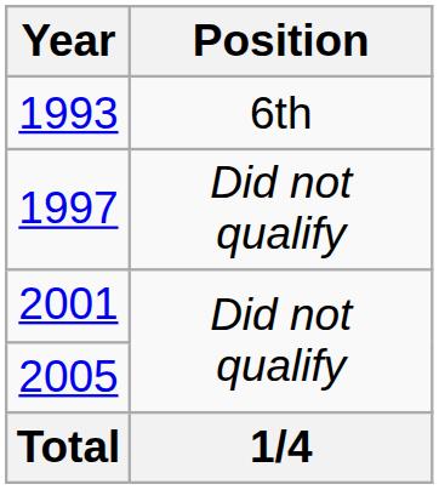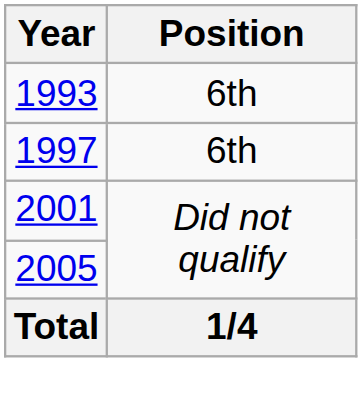 <table class="wikitable" style="text-align: center;">
 <tr>
 <th>Year</th>
 <th width="100">Position</th>
 </tr>
 <tr>
 <td> <a href='#'>1993</a></td>
 <td>6th</td>
 </tr>
 <tr>
 <td> <a href='#'>1997</a></td>
-<td><em>Did not qualify</em></td>
+<td>6th</td>
 </tr>
 <tr>
 <td> <a href='#'>2001</a></td>
 <td rowspan=2><em>Did not qualify</em></td>
 </tr>
 <tr>
 <td> <a href='#'>2005</a></td>
 </tr>
 <tr>
 <th>Total</th>
 <th>1/4</th>
 </tr>
 </table>
